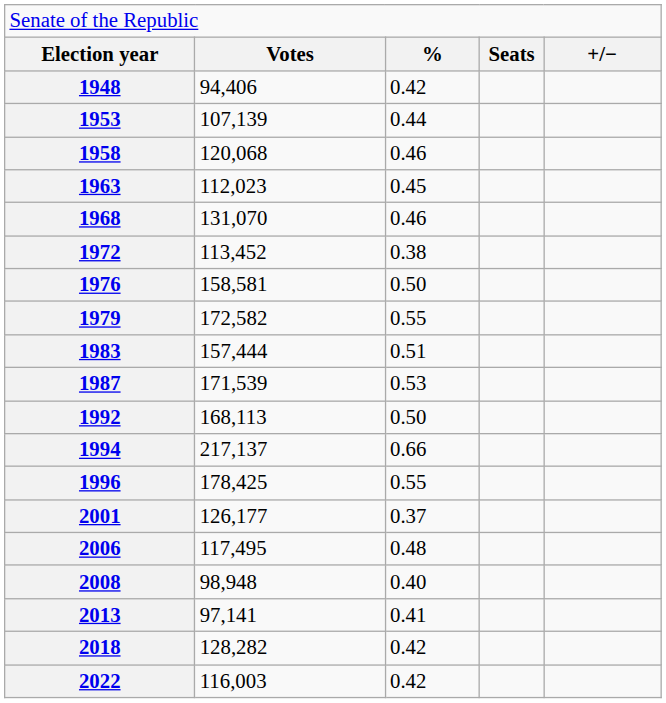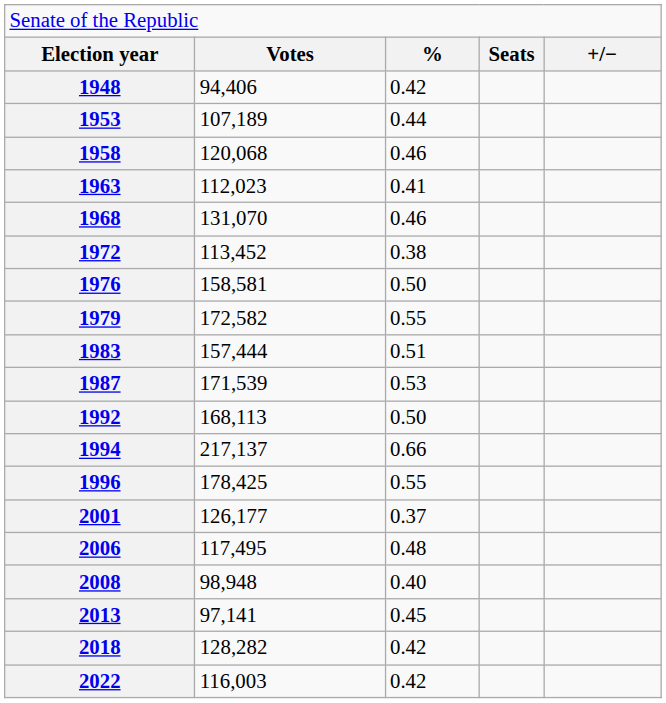 <table class=wikitable style="width:40%; border:1px #AAAAFF solid">
 <tr>
 <td colspan=6><a href='#'>Senate of the Republic</a></td>
 </tr>
 <tr>
 <th width=13%>Election year</th>
 <th width=13%>Votes</th>
 <th width=6%>%</th>
 <th width=1%>Seats</th>
 <th width=8%>+/−</th>
 </tr>
 <tr>
 <th><a href='#'>1948</a></th>
 <td>94,406</td>
 <td>0.42</td>
 <td></td>
 <td></td>
 </tr>
 <tr>
 <th><a href='#'>1953</a></th>
-<td>107,139</td>
+<td>107,189</td>
 <td>0.44</td>
 <td></td>
 <td></td>
 </tr>
 <tr>
 <th><a href='#'>1958</a></th>
 <td>120,068</td>
 <td>0.46</td>
 <td></td>
 <td></td>
 </tr>
 <tr>
 <th><a href='#'>1963</a></th>
 <td>112,023</td>
-<td>0.45</td>
+<td>0.41</td>
 <td></td>
 <td></td>
 </tr>
 <tr>
 <th><a href='#'>1968</a></th>
 <td>131,070</td>
 <td>0.46</td>
 <td></td>
 <td></td>
 </tr>
 <tr>
 <th><a href='#'>1972</a></th>
 <td>113,452</td>
 <td>0.38</td>
 <td></td>
 <td></td>
 </tr>
 <tr>
 <th><a href='#'>1976</a></th>
 <td>158,581</td>
 <td>0.50</td>
 <td></td>
 <td></td>
 </tr>
 <tr>
 <th><a href='#'>1979</a></th>
 <td>172,582</td>
 <td>0.55</td>
 <td></td>
 <td></td>
 </tr>
 <tr>
 <th><a href='#'>1983</a></th>
 <td>157,444</td>
 <td>0.51</td>
 <td></td>
 <td></td>
 </tr>
 <tr>
 <th><a href='#'>1987</a></th>
 <td>171,539</td>
 <td>0.53</td>
 <td></td>
 <td></td>
 </tr>
 <tr>
 <th><a href='#'>1992</a></th>
 <td>168,113</td>
 <td>0.50</td>
 <td></td>
 <td></td>
 </tr>
 <tr>
 <th><a href='#'>1994</a></th>
 <td>217,137</td>
 <td>0.66</td>
 <td></td>
 <td></td>
 </tr>
 <tr>
 <th><a href='#'>1996</a></th>
 <td>178,425</td>
 <td>0.55</td>
 <td></td>
 <td></td>
 </tr>
 <tr>
 <th><a href='#'>2001</a></th>
 <td>126,177</td>
 <td>0.37</td>
 <td></td>
 <td></td>
 </tr>
 <tr>
 <th><a href='#'>2006</a></th>
 <td>117,495</td>
 <td>0.48</td>
 <td></td>
 <td></td>
 </tr>
 <tr>
 <th><a href='#'>2008</a></th>
 <td>98,948</td>
 <td>0.40</td>
 <td></td>
 <td></td>
 </tr>
 <tr>
 <th><a href='#'>2013</a></th>
 <td>97,141</td>
-<td>0.41</td>
+<td>0.45</td>
 <td></td>
 <td></td>
 </tr>
 <tr>
 <th><a href='#'>2018</a></th>
 <td>128,282</td>
 <td>0.42</td>
 <td></td>
 <td></td>
 </tr>
 <tr>
 <th><a href='#'>2022</a></th>
 <td>116,003</td>
 <td>0.42</td>
 <td></td>
 <td></td>
 </tr>
 </table>
